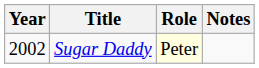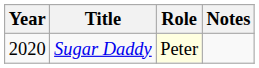 <table class="wikitable sortable">
 <tr>
 <th>Year</th>
 <th>Title</th>
 <th>Role</th>
 <th>Notes</th>
 </tr>
 <tr>
-<td>2002</td>
+<td>2020</td>
 <td><em><a href='#'>Sugar Daddy</a></em></td>
 <td style="background: lightyellow;">Peter</td>
 <td></td>
 </tr>
 </table>
